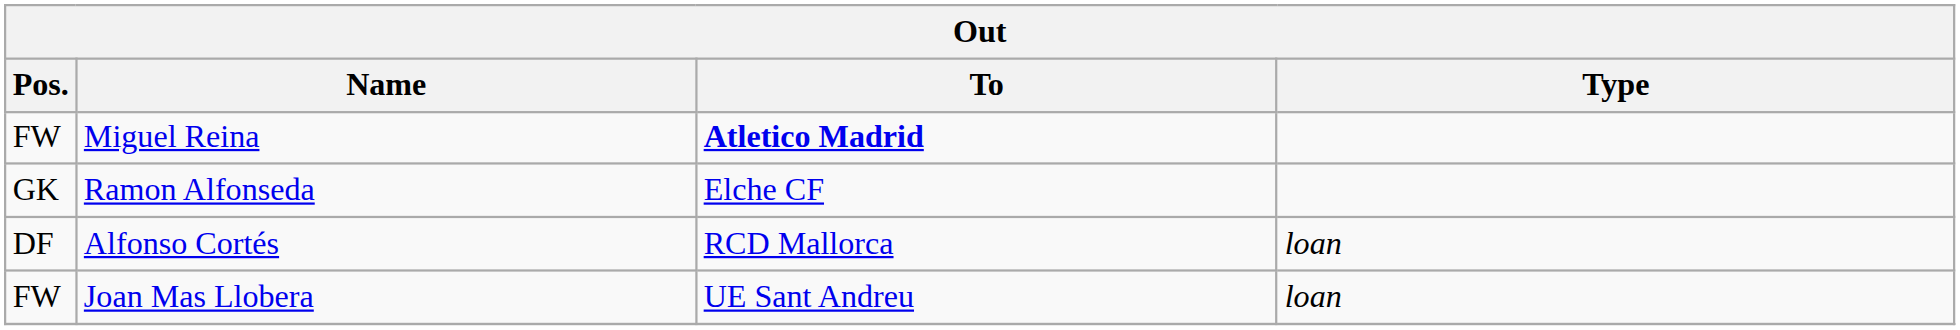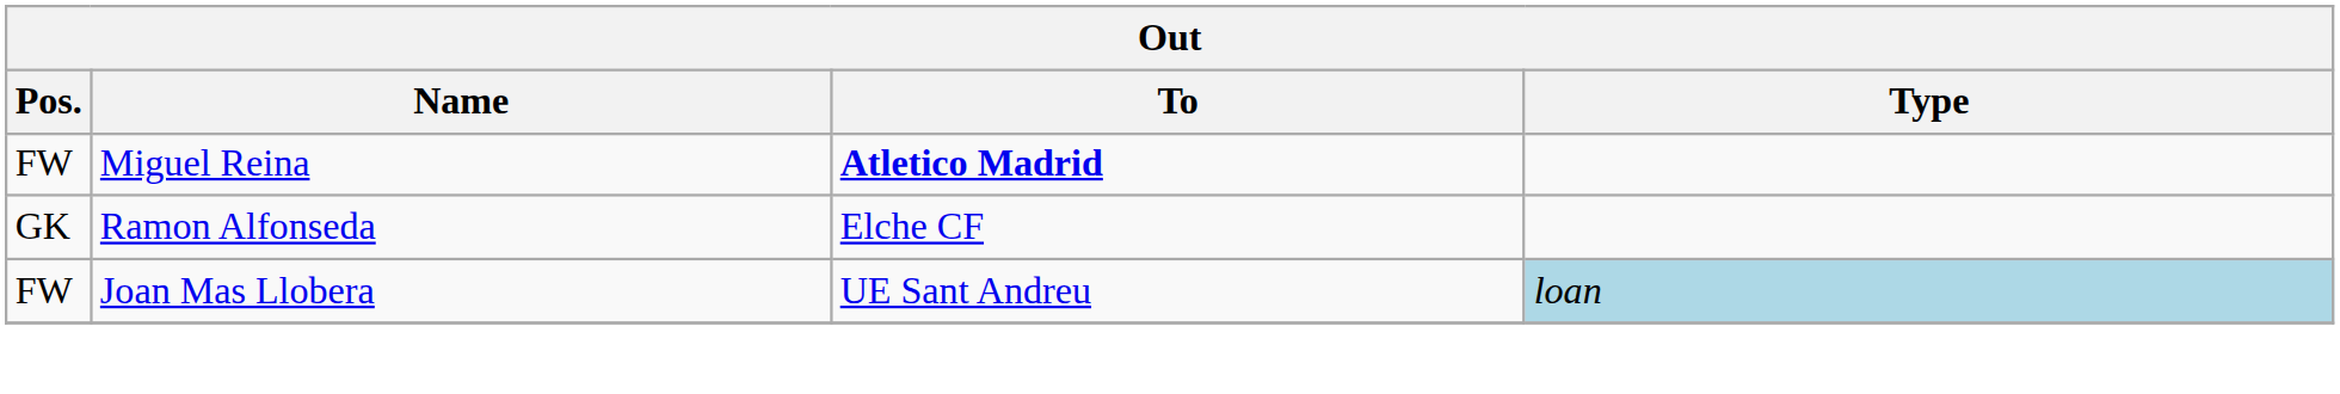 <table class="wikitable" style="font-size:90%;width:99%;">
 <tr>
 <th colspan="4">Out</th>
 </tr>
 <tr>
 <th width=3%>Pos.</th>
 <th width=32%>Name</th>
 <th width=30%>To</th>
 <th width=35%>Type</th>
 </tr>
 <tr>
 <td>FW</td>
 <td><a href='#'>Miguel Reina</a></td>
 <td><strong><a href='#'>Atletico Madrid</a></strong></td>
 <td></td>
 </tr>
 <tr>
 <td>GK</td>
 <td><a href='#'>Ramon Alfonseda</a></td>
 <td><a href='#'>Elche CF</a></td>
 <td></td>
 </tr>
 <tr>
-<td>DF</td>
-<td><a href='#'>Alfonso Cortés</a></td>
-<td><a href='#'>RCD Mallorca</a></td>
-<td><em>loan</em></td>
-</tr>
-<tr>
 <td>FW</td>
 <td><a href='#'>Joan Mas Llobera</a></td>
 <td><a href='#'>UE Sant Andreu</a></td>
-<td><em>loan</em></td>
+<td style="background: lightblue;"><em>loan</em></td>
 </tr>
 <tr>
 </tr>
 </table>
